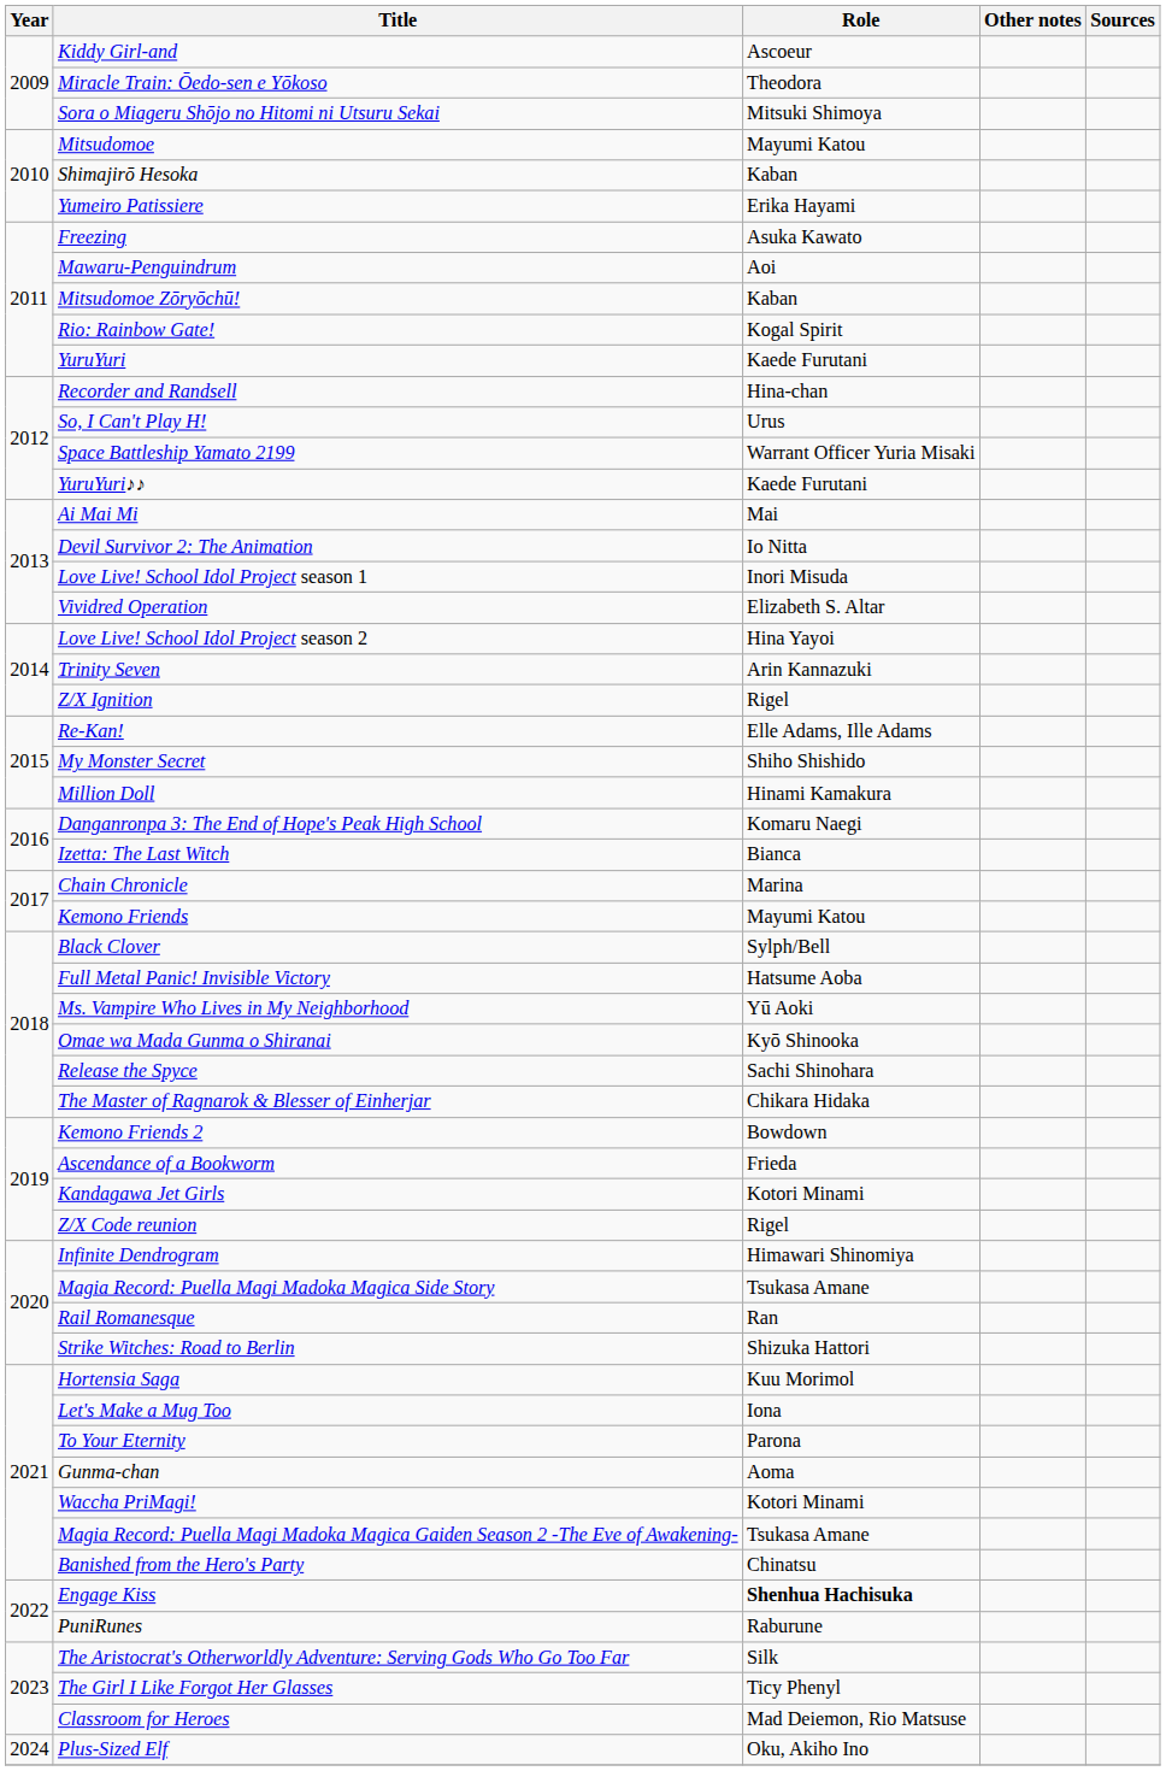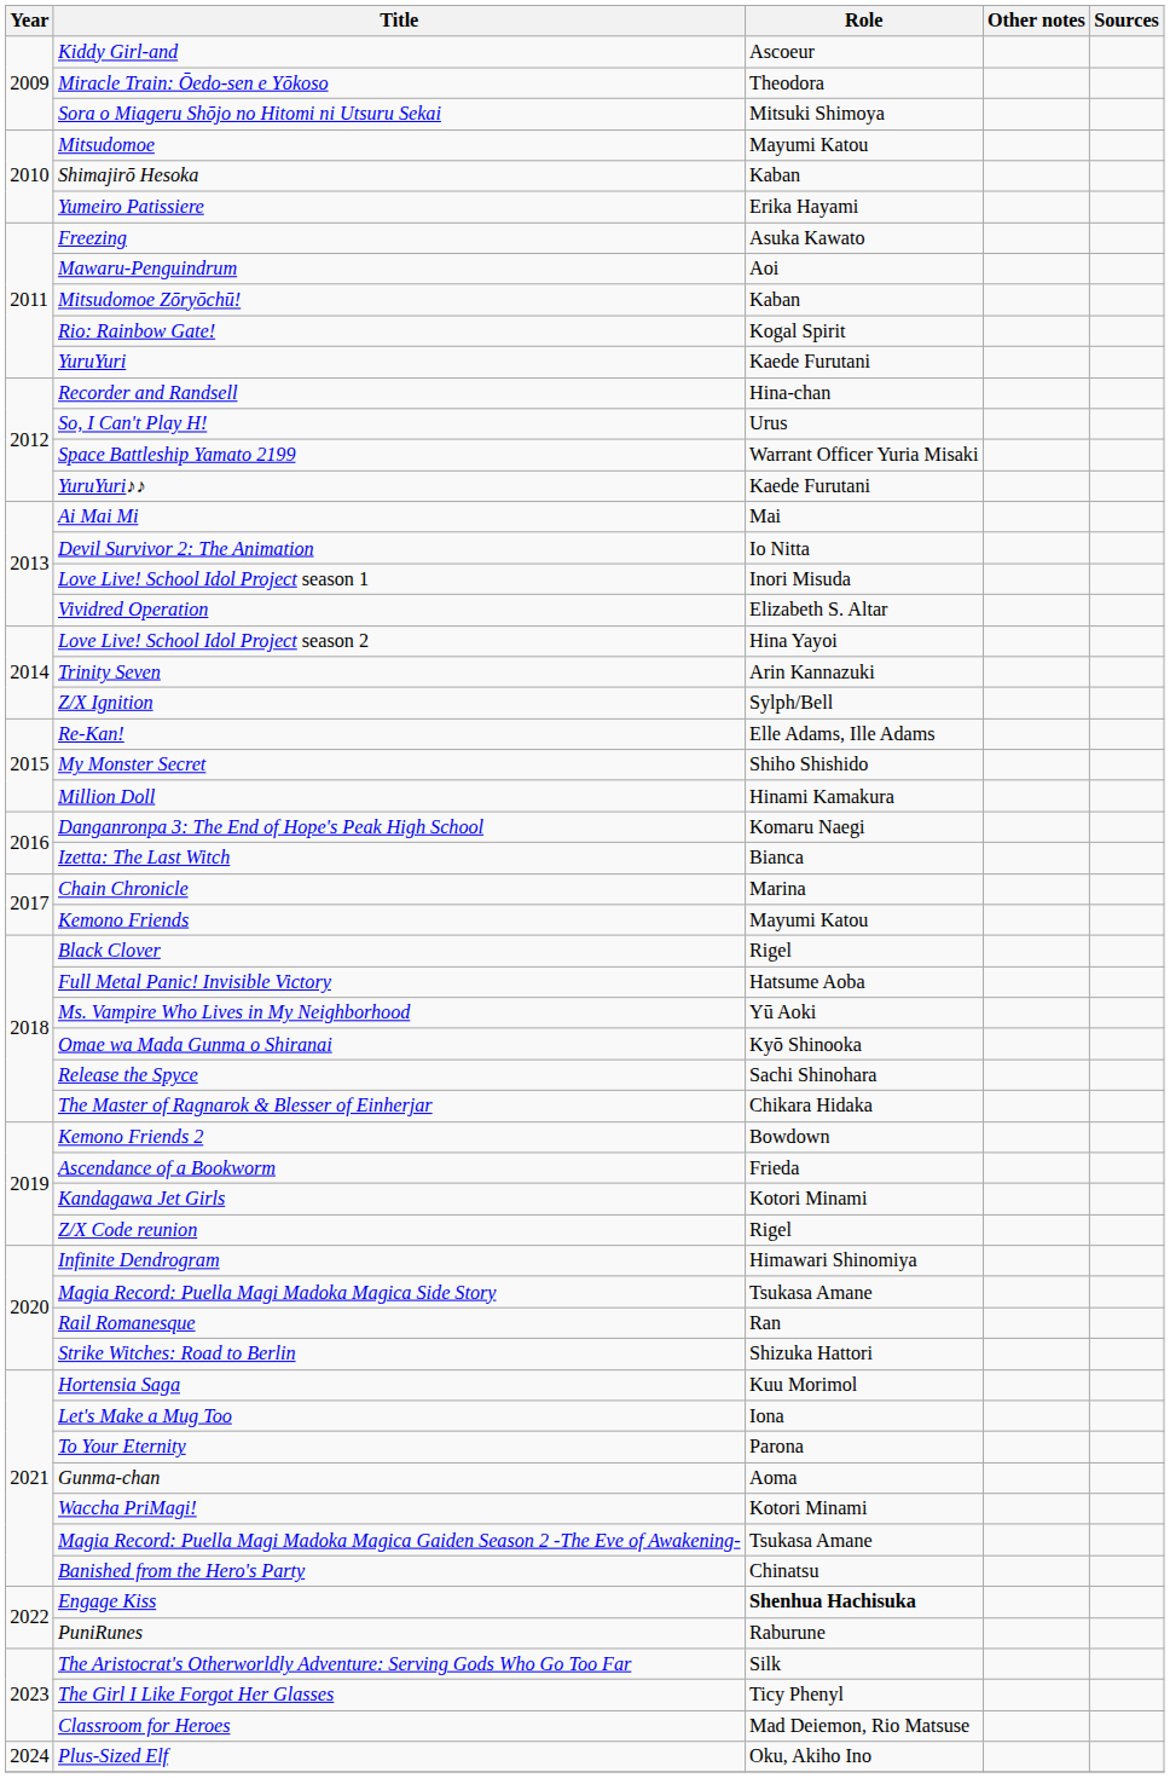 <table class="wikitable">
 <tr>
 <th>Year</th>
 <th>Title</th>
 <th>Role</th>
 <th>Other notes</th>
 <th>Sources</th>
 </tr>
 <tr>
 <td rowspan="3">2009</td>
 <td><em><a href='#'>Kiddy Girl-and</a></em></td>
 <td>Ascoeur</td>
 <td></td>
 <td></td>
 </tr>
 <tr>
 <td><em><a href='#'>Miracle Train: Ōedo-sen e Yōkoso</a></em></td>
 <td>Theodora</td>
 <td></td>
 <td></td>
 </tr>
 <tr>
 <td><em><a href='#'>Sora o Miageru Shōjo no Hitomi ni Utsuru Sekai</a></em></td>
 <td>Mitsuki Shimoya</td>
 <td></td>
 <td></td>
 </tr>
 <tr>
 <td rowspan="3">2010</td>
 <td><em><a href='#'>Mitsudomoe</a></em></td>
 <td>Mayumi Katou</td>
 <td></td>
 <td></td>
 </tr>
 <tr>
 <td><em>Shimajirō Hesoka</em></td>
 <td>Kaban</td>
 <td></td>
 <td></td>
 </tr>
 <tr>
 <td><em><a href='#'>Yumeiro Patissiere</a></em></td>
 <td>Erika Hayami</td>
 <td></td>
 <td></td>
 </tr>
 <tr>
 <td rowspan="5">2011</td>
 <td><em><a href='#'>Freezing</a></em></td>
 <td>Asuka Kawato</td>
 <td></td>
 <td></td>
 </tr>
 <tr>
 <td><em><a href='#'>Mawaru-Penguindrum</a></em></td>
 <td>Aoi</td>
 <td></td>
 <td></td>
 </tr>
 <tr>
 <td><em><a href='#'>Mitsudomoe Zōryōchū!</a></em></td>
 <td>Kaban</td>
 <td></td>
 <td></td>
 </tr>
 <tr>
 <td><em><a href='#'>Rio: Rainbow Gate!</a></em></td>
 <td>Kogal Spirit</td>
 <td></td>
 <td></td>
 </tr>
 <tr>
 <td><em><a href='#'>YuruYuri</a></em></td>
 <td>Kaede Furutani</td>
 <td></td>
 <td></td>
 </tr>
 <tr>
 <td rowspan="4">2012</td>
 <td><em><a href='#'>Recorder and Randsell</a></em></td>
 <td>Hina-chan</td>
 <td></td>
 <td></td>
 </tr>
 <tr>
 <td><em><a href='#'>So, I Can't Play H!</a></em></td>
 <td>Urus</td>
 <td></td>
 <td></td>
 </tr>
 <tr>
 <td><em><a href='#'>Space Battleship Yamato 2199</a></em></td>
 <td>Warrant Officer Yuria Misaki</td>
 <td></td>
 <td></td>
 </tr>
 <tr>
 <td><em><a href='#'>YuruYuri</a>♪♪</em></td>
 <td>Kaede Furutani</td>
 <td></td>
 <td></td>
 </tr>
 <tr>
 <td rowspan="4">2013</td>
 <td><em><a href='#'>Ai Mai Mi</a></em></td>
 <td>Mai</td>
 <td></td>
 <td></td>
 </tr>
 <tr>
 <td><em><a href='#'>Devil Survivor 2: The Animation</a></em></td>
 <td>Io Nitta</td>
 <td></td>
 <td></td>
 </tr>
 <tr>
 <td><em><a href='#'>Love Live! School Idol Project</a></em> season 1</td>
 <td>Inori Misuda</td>
 <td></td>
 <td></td>
 </tr>
 <tr>
 <td><em><a href='#'>Vividred Operation</a></em></td>
 <td>Elizabeth S. Altar</td>
 <td></td>
 <td></td>
 </tr>
 <tr>
 <td rowspan="3">2014</td>
 <td><em><a href='#'>Love Live! School Idol Project</a></em> season 2</td>
 <td>Hina Yayoi</td>
 <td></td>
 <td></td>
 </tr>
 <tr>
 <td><em><a href='#'>Trinity Seven</a></em></td>
 <td>Arin Kannazuki</td>
 <td></td>
 <td></td>
 </tr>
 <tr>
 <td><em><a href='#'>Z/X Ignition</a></em></td>
-<td>Rigel</td>
+<td>Sylph/Bell</td>
 <td></td>
 <td></td>
 </tr>
 <tr>
 <td rowspan="3">2015</td>
 <td><em><a href='#'>Re-Kan!</a></em></td>
 <td>Elle Adams, Ille Adams</td>
 <td></td>
 <td></td>
 </tr>
 <tr>
 <td><em><a href='#'>My Monster Secret</a></em></td>
 <td>Shiho Shishido</td>
 <td></td>
 <td></td>
 </tr>
 <tr>
 <td><em><a href='#'>Million Doll</a></em></td>
 <td>Hinami Kamakura</td>
 <td></td>
 <td></td>
 </tr>
 <tr>
 <td rowspan="2">2016</td>
 <td><em><a href='#'>Danganronpa 3: The End of Hope's Peak High School</a></em></td>
 <td>Komaru Naegi</td>
 <td></td>
 <td></td>
 </tr>
 <tr>
 <td><em><a href='#'>Izetta: The Last Witch</a></em></td>
 <td>Bianca</td>
 <td></td>
 <td></td>
 </tr>
 <tr>
 <td rowspan="2">2017</td>
 <td><em><a href='#'>Chain Chronicle</a></em></td>
 <td>Marina</td>
 <td></td>
 <td></td>
 </tr>
 <tr>
 <td><em><a href='#'>Kemono Friends</a></em></td>
 <td>Mayumi Katou</td>
 <td></td>
 <td></td>
 </tr>
 <tr>
 <td rowspan="6">2018</td>
 <td><em><a href='#'>Black Clover</a></em></td>
-<td>Sylph/Bell</td>
+<td>Rigel</td>
 <td></td>
 <td></td>
 </tr>
 <tr>
 <td><em><a href='#'>Full Metal Panic! Invisible Victory</a></em></td>
 <td>Hatsume Aoba</td>
 <td></td>
 <td></td>
 </tr>
 <tr>
 <td><em><a href='#'>Ms. Vampire Who Lives in My Neighborhood</a></em></td>
 <td>Yū Aoki</td>
 <td></td>
 <td></td>
 </tr>
 <tr>
 <td><em><a href='#'>Omae wa Mada Gunma o Shiranai</a></em></td>
 <td>Kyō Shinooka</td>
 <td></td>
 <td></td>
 </tr>
 <tr>
 <td><em><a href='#'>Release the Spyce</a></em></td>
 <td>Sachi Shinohara</td>
 <td></td>
 <td></td>
 </tr>
 <tr>
 <td><em><a href='#'>The Master of Ragnarok & Blesser of Einherjar</a></em></td>
 <td>Chikara Hidaka</td>
 <td></td>
 <td></td>
 </tr>
 <tr>
 <td rowspan="4">2019</td>
 <td><em><a href='#'>Kemono Friends 2</a></em></td>
 <td>Bowdown</td>
 <td></td>
 <td></td>
 </tr>
 <tr>
 <td><em><a href='#'>Ascendance of a Bookworm</a></em></td>
 <td>Frieda</td>
 <td></td>
 <td></td>
 </tr>
 <tr>
 <td><em><a href='#'>Kandagawa Jet Girls</a></em></td>
 <td>Kotori Minami</td>
 <td></td>
 <td></td>
 </tr>
 <tr>
 <td><em><a href='#'>Z/X Code reunion</a></em></td>
 <td>Rigel</td>
 <td></td>
 <td></td>
 </tr>
 <tr>
 <td rowspan="4">2020</td>
 <td><em><a href='#'>Infinite Dendrogram</a></em></td>
 <td>Himawari Shinomiya</td>
 <td></td>
 <td></td>
 </tr>
 <tr>
 <td><em><a href='#'>Magia Record: Puella Magi Madoka Magica Side Story</a></em></td>
 <td>Tsukasa Amane</td>
 <td></td>
 <td></td>
 </tr>
 <tr>
 <td><em><a href='#'>Rail Romanesque</a></em></td>
 <td>Ran</td>
 <td></td>
 <td></td>
 </tr>
 <tr>
 <td><em><a href='#'>Strike Witches: Road to Berlin</a></em></td>
 <td>Shizuka Hattori</td>
 <td></td>
 <td></td>
 </tr>
 <tr>
 <td rowspan="7">2021</td>
 <td><em><a href='#'>Hortensia Saga</a></em></td>
 <td>Kuu Morimol</td>
 <td></td>
 <td></td>
 </tr>
 <tr>
 <td><em><a href='#'>Let's Make a Mug Too</a></em></td>
 <td>Iona</td>
 <td></td>
 <td></td>
 </tr>
 <tr>
 <td><em><a href='#'>To Your Eternity</a></em></td>
 <td>Parona</td>
 <td></td>
 <td></td>
 </tr>
 <tr>
 <td><em>Gunma-chan</em></td>
 <td>Aoma</td>
 <td></td>
 <td></td>
 </tr>
 <tr>
 <td><em><a href='#'>Waccha PriMagi!</a></em></td>
 <td>Kotori Minami</td>
 <td></td>
 <td></td>
 </tr>
 <tr>
 <td><em><a href='#'> Magia Record: Puella Magi Madoka Magica Gaiden Season 2 -The Eve of Awakening-</a></em></td>
 <td>Tsukasa Amane</td>
 <td></td>
 <td></td>
 </tr>
 <tr>
 <td><em><a href='#'>Banished from the Hero's Party</a></em></td>
 <td>Chinatsu</td>
 <td></td>
 <td></td>
 </tr>
 <tr>
 <td rowspan="2">2022</td>
 <td><em><a href='#'>Engage Kiss</a></em></td>
 <td><strong>Shenhua Hachisuka</strong></td>
 <td></td>
 <td></td>
 </tr>
 <tr>
 <td><em>PuniRunes</em></td>
 <td>Raburune</td>
 <td></td>
 <td></td>
 </tr>
 <tr>
 <td rowspan="3">2023</td>
 <td><em><a href='#'>The Aristocrat's Otherworldly Adventure: Serving Gods Who Go Too Far</a></em></td>
 <td>Silk</td>
 <td></td>
 <td></td>
 </tr>
 <tr>
 <td><em><a href='#'>The Girl I Like Forgot Her Glasses</a></em></td>
 <td>Ticy Phenyl</td>
 <td></td>
 <td></td>
 </tr>
 <tr>
 <td><em><a href='#'>Classroom for Heroes</a></em></td>
 <td>Mad Deiemon, Rio Matsuse</td>
 <td></td>
 <td></td>
 </tr>
 <tr>
 <td rowspan="1">2024</td>
 <td><em><a href='#'>Plus-Sized Elf</a></em></td>
 <td>Oku, Akiho Ino</td>
 <td></td>
 <td></td>
 </tr>
 <tr>
 </tr>
 </table>
